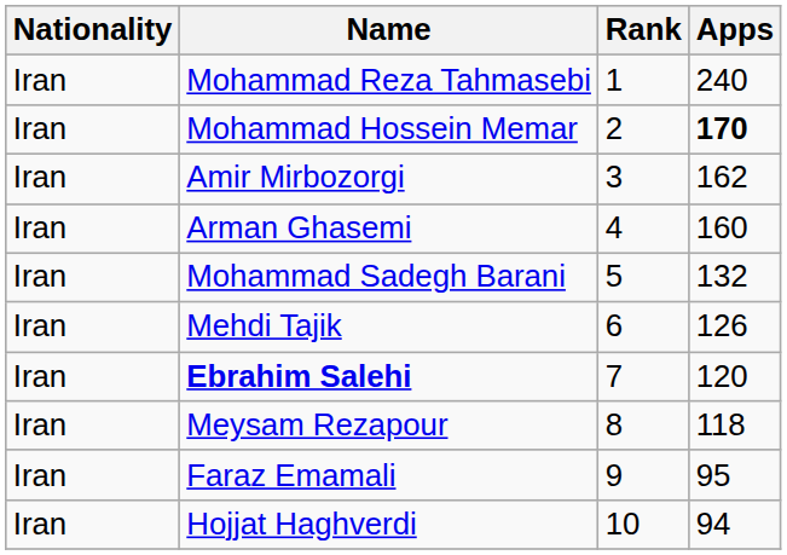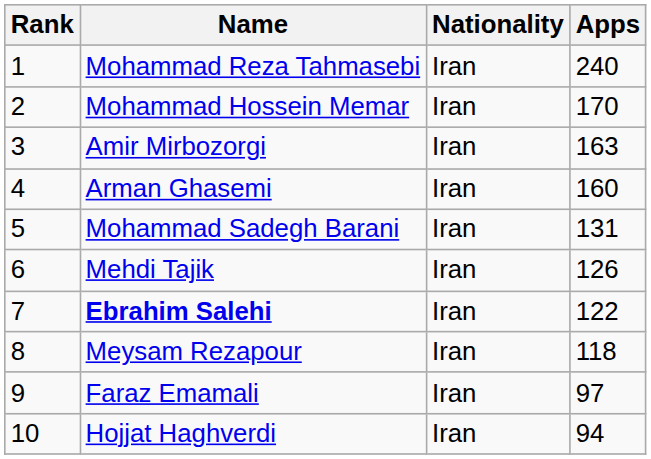 <table class="wikitable">
 <tr>
+<th>Rank</th>
+<th>Name</th>
 <th>Nationality</th>
-<th>Name</th>
-<th>Rank</th>
 <th>Apps</th>
 </tr>
 <tr>
+<td>1</td>
+<td><a href='#'>Mohammad Reza Tahmasebi</a></td>
 <td> Iran</td>
-<td><a href='#'>Mohammad Reza Tahmasebi</a></td>
-<td>1</td>
 <td>240</td>
 </tr>
 <tr>
+<td>2</td>
+<td><a href='#'>Mohammad Hossein Memar</a></td>
 <td> Iran</td>
-<td><a href='#'>Mohammad Hossein Memar</a></td>
-<td>2</td>
-<td><strong>170</strong></td>
+<td>170</td>
 </tr>
 <tr>
+<td>3</td>
+<td><a href='#'>Amir Mirbozorgi</a></td>
 <td> Iran</td>
-<td><a href='#'>Amir Mirbozorgi</a></td>
-<td>3</td>
-<td>162</td>
+<td>163</td>
 </tr>
 <tr>
+<td>4</td>
+<td><a href='#'>Arman Ghasemi</a></td>
 <td> Iran</td>
-<td><a href='#'>Arman Ghasemi</a></td>
-<td>4</td>
 <td>160</td>
 </tr>
 <tr>
+<td>5</td>
+<td><a href='#'>Mohammad Sadegh Barani</a></td>
 <td> Iran</td>
-<td><a href='#'>Mohammad Sadegh Barani</a></td>
-<td>5</td>
-<td>132</td>
+<td>131</td>
 </tr>
 <tr>
+<td>6</td>
+<td><a href='#'>Mehdi Tajik</a></td>
 <td> Iran</td>
-<td><a href='#'>Mehdi Tajik</a></td>
-<td>6</td>
 <td>126</td>
 </tr>
 <tr>
+<td>7</td>
+<td><strong><a href='#'>Ebrahim Salehi</a></strong></td>
 <td> Iran</td>
-<td><strong><a href='#'>Ebrahim Salehi</a></strong></td>
-<td>7</td>
-<td>120</td>
+<td>122</td>
 </tr>
 <tr>
+<td>8</td>
+<td><a href='#'>Meysam Rezapour</a></td>
 <td> Iran</td>
-<td><a href='#'>Meysam Rezapour</a></td>
-<td>8</td>
 <td>118</td>
 </tr>
 <tr>
+<td>9</td>
+<td><a href='#'>Faraz Emamali</a></td>
 <td> Iran</td>
-<td><a href='#'>Faraz Emamali</a></td>
-<td>9</td>
-<td>95</td>
+<td>97</td>
 </tr>
 <tr>
+<td>10</td>
+<td><a href='#'>Hojjat Haghverdi</a></td>
 <td> Iran</td>
-<td><a href='#'>Hojjat Haghverdi</a></td>
-<td>10</td>
 <td>94</td>
 </tr>
 </table>
